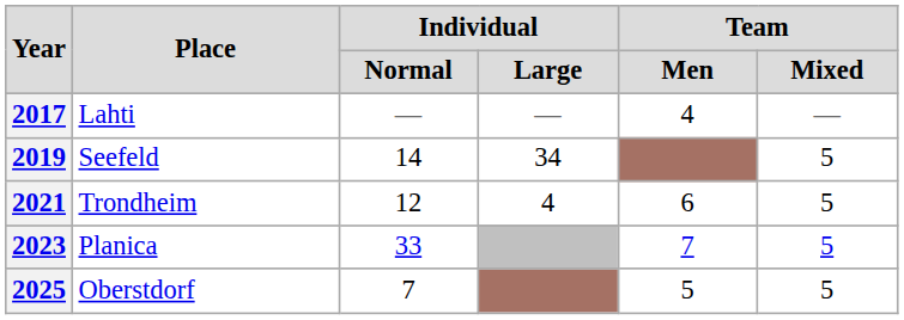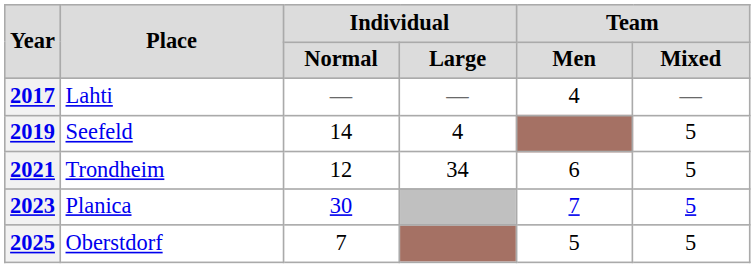 <table class="wikitable plainrowheaders" style="background:#fff; font-size:86%; line-height:16px; border:gray solid 1px; border-collapse:collapse;">
 <tr style="background:#ccc; text-align:center;">
 <th scope="col" rowspan="2" style="background:#dcdcdc; width:25px;">Year</th>
 <th scope="col" rowspan="2" style="background:#dcdcdc; width:130px;">Place</th>
 <th scope="col" colspan="2" style="background:#dcdcdc; width:130px;">Individual</th>
 <th scope="col" colspan="2" style="background:#dcdcdc; width:130px;">Team</th>
 </tr>
 <tr>
 <th scope="col" style="background:#dcdcdc; width:65px;">Normal</th>
 <th scope="col" style="background:#dcdcdc; width:65px;">Large</th>
 <th scope="col" style="background:#dcdcdc; width:65px;">Men</th>
 <th scope="col" style="background:#dcdcdc; width:65px;">Mixed</th>
 </tr>
 <tr>
 <th scope=row align=center><a href='#'>2017</a></th>
 <td> <a href='#'>Lahti</a></td>
 <td align=center style=color:#696969>—</td>
 <td align=center style=color:#696969>—</td>
 <td align=center>4</td>
 <td align=center style=color:#696969>—</td>
 </tr>
 <tr>
 <th scope=row align=center><a href='#'>2019</a></th>
 <td> <a href='#'>Seefeld</a></td>
 <td align=center>14</td>
-<td align=center>34</td>
+<td align=center>4</td>
 <td align=center bgcolor=#a57164></td>
 <td align=center>5</td>
 </tr>
 <tr>
 <th scope=row align=center><a href='#'>2021</a></th>
 <td> <a href='#'>Trondheim</a></td>
 <td align=center>12</td>
-<td align=center>4</td>
+<td align=center>34</td>
 <td align=center>6</td>
 <td align=center>5</td>
 </tr>
 <tr>
 <th scope=row align=center><a href='#'>2023</a></th>
 <td> <a href='#'>Planica</a></td>
-<td align=center><a href='#'>33</a></td>
+<td align=center><a href='#'>30</a></td>
 <td style="text-align:center; background:silver;"></td>
 <td align=center><a href='#'>7</a></td>
 <td align=center><a href='#'>5</a></td>
 </tr>
 <tr>
 <th scope=row align=center><a href='#'>2025</a></th>
 <td> <a href='#'>Oberstdorf</a></td>
 <td align=center>7</td>
 <td align=center bgcolor=#a57164></td>
 <td align=center>5</td>
 <td align=center>5</td>
 </tr>
 </table>
